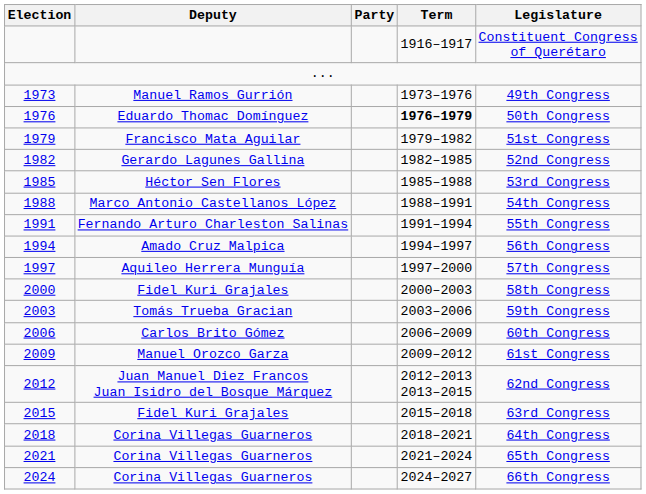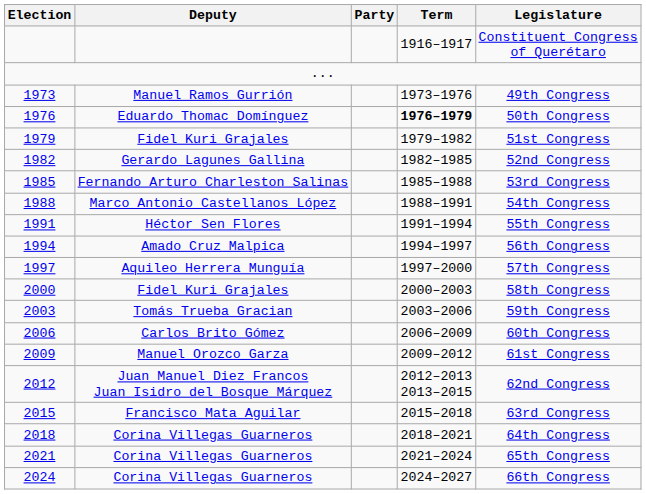 <table class="wikitable sortable" style="text-align: center">
 <tr>
 <th>Election</th>
 <th class="unsortable">Deputy</th>
 <th class="unsortable">Party</th>
 <th class="unsortable">Term</th>
 <th class="unsortable">Legislature</th>
 </tr>
 <tr>
 <td></td>
 <td></td>
 <td></td>
 <td>1916–1917</td>
 <td><a href='#'>Constituent Congress<br>of Querétaro</a></td>
 </tr>
 <tr>
 <td colspan=5> ...</td>
 </tr>
 <tr>
 <td><a href='#'>1973</a></td>
 <td><a href='#'>Manuel Ramos Gurrión</a></td>
 <td></td>
 <td>1973–1976</td>
 <td><a href='#'>49th Congress</a></td>
 </tr>
 <tr>
 <td><a href='#'>1976</a></td>
 <td><a href='#'>Eduardo Thomac Domínguez</a></td>
 <td></td>
 <td><strong>1976–1979</strong></td>
 <td><a href='#'>50th Congress</a></td>
 </tr>
 <tr>
 <td><a href='#'>1979</a></td>
-<td><a href='#'>Francisco Mata Aguilar</a></td>
+<td><a href='#'>Fidel Kuri Grajales</a></td>
 <td></td>
 <td>1979–1982</td>
 <td><a href='#'>51st Congress</a></td>
 </tr>
 <tr>
 <td><a href='#'>1982</a></td>
 <td><a href='#'>Gerardo Lagunes Gallina</a></td>
 <td></td>
 <td>1982–1985</td>
 <td><a href='#'>52nd Congress</a></td>
 </tr>
 <tr>
 <td><a href='#'>1985</a></td>
-<td><a href='#'>Héctor Sen Flores</a></td>
+<td><a href='#'>Fernando Arturo Charleston Salinas</a></td>
 <td></td>
 <td>1985–1988</td>
 <td><a href='#'>53rd Congress</a></td>
 </tr>
 <tr>
 <td><a href='#'>1988</a></td>
 <td><a href='#'>Marco Antonio Castellanos López</a></td>
 <td></td>
 <td>1988–1991</td>
 <td><a href='#'>54th Congress</a></td>
 </tr>
 <tr>
 <td><a href='#'>1991</a></td>
-<td><a href='#'>Fernando Arturo Charleston Salinas</a></td>
+<td><a href='#'>Héctor Sen Flores</a></td>
 <td></td>
 <td>1991–1994</td>
 <td><a href='#'>55th Congress</a></td>
 </tr>
 <tr>
 <td><a href='#'>1994</a></td>
 <td><a href='#'>Amado Cruz Malpica</a></td>
 <td></td>
 <td>1994–1997</td>
 <td><a href='#'>56th Congress</a></td>
 </tr>
 <tr>
 <td><a href='#'>1997</a></td>
 <td><a href='#'>Aquileo Herrera Munguía</a></td>
 <td></td>
 <td>1997–2000</td>
 <td><a href='#'>57th Congress</a></td>
 </tr>
 <tr>
 <td><a href='#'>2000</a></td>
 <td><a href='#'>Fidel Kuri Grajales</a></td>
 <td></td>
 <td>2000–2003</td>
 <td><a href='#'>58th Congress</a></td>
 </tr>
 <tr>
 <td><a href='#'>2003</a></td>
 <td><a href='#'>Tomás Trueba Gracian</a></td>
 <td></td>
 <td>2003–2006</td>
 <td><a href='#'>59th Congress</a></td>
 </tr>
 <tr>
 <td><a href='#'>2006</a></td>
 <td><a href='#'>Carlos Brito Gómez</a></td>
 <td></td>
 <td>2006–2009</td>
 <td><a href='#'>60th Congress</a></td>
 </tr>
 <tr>
 <td><a href='#'>2009</a></td>
 <td><a href='#'>Manuel Orozco Garza</a></td>
 <td></td>
 <td>2009–2012</td>
 <td><a href='#'>61st Congress</a></td>
 </tr>
 <tr>
 <td><a href='#'>2012</a></td>
 <td><a href='#'>Juan Manuel Diez Francos</a><br><a href='#'>Juan Isidro del Bosque Márquez</a></td>
 <td></td>
 <td>2012–2013<br>2013–2015</td>
 <td><a href='#'>62nd Congress</a></td>
 </tr>
 <tr>
 <td><a href='#'>2015</a></td>
-<td><a href='#'>Fidel Kuri Grajales</a></td>
+<td><a href='#'>Francisco Mata Aguilar</a></td>
 <td></td>
 <td>2015–2018</td>
 <td><a href='#'>63rd Congress</a></td>
 </tr>
 <tr>
 <td><a href='#'>2018</a></td>
 <td><a href='#'>Corina Villegas Guarneros</a></td>
 <td></td>
 <td>2018–2021</td>
 <td><a href='#'>64th Congress</a></td>
 </tr>
 <tr>
 <td><a href='#'>2021</a></td>
 <td><a href='#'>Corina Villegas Guarneros</a></td>
 <td></td>
 <td>2021–2024</td>
 <td><a href='#'>65th Congress</a></td>
 </tr>
 <tr>
 <td><a href='#'>2024</a></td>
 <td><a href='#'>Corina Villegas Guarneros</a></td>
 <td></td>
 <td>2024–2027</td>
 <td><a href='#'>66th Congress</a></td>
 </tr>
 </table>
